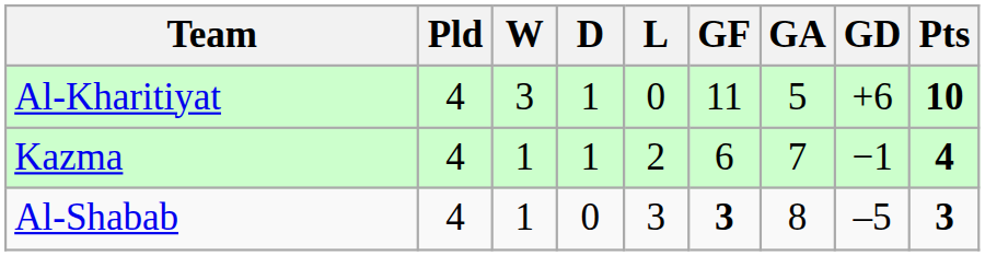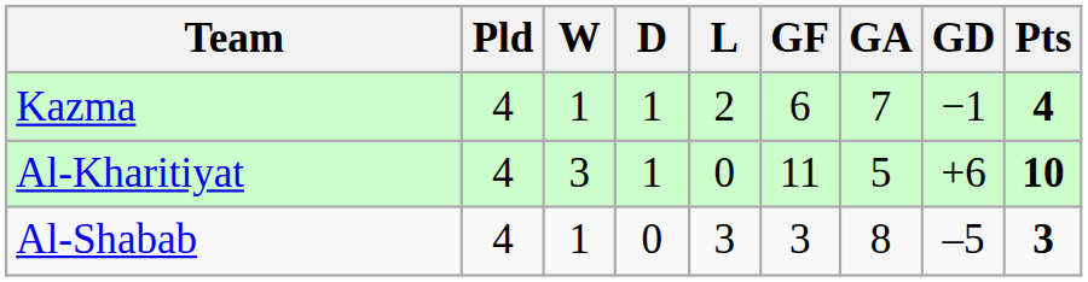 <table class="wikitable" style="text-align:center;">
 <tr>
 <th width=165>Team</th>
 <th width=20>Pld</th>
 <th width=20>W</th>
 <th width=20>D</th>
 <th width=20>L</th>
 <th width=20>GF</th>
 <th width=20>GA</th>
 <th width=20>GD</th>
 <th width=20>Pts</th>
 </tr>
 <tr bgcolor=ccffcc>
+<td style="text-align:left;"> <a href='#'>Kazma</a></td>
+<td>4</td>
+<td>1</td>
+<td>1</td>
+<td>2</td>
+<td>6</td>
+<td>7</td>
+<td>−1</td>
+<td><strong>4</strong></td>
+</tr>
+<tr bgcolor=ccffcc>
 <td style="text-align:left;"> <a href='#'>Al-Kharitiyat</a></td>
 <td>4</td>
 <td>3</td>
 <td>1</td>
 <td>0</td>
 <td>11</td>
 <td>5</td>
 <td>+6</td>
 <td><strong>10</strong></td>
 </tr>
-<tr bgcolor=ccffcc>
-<td style="text-align:left;"> <a href='#'>Kazma</a></td>
-<td>4</td>
-<td>1</td>
-<td>1</td>
-<td>2</td>
-<td>6</td>
-<td>7</td>
-<td>−1</td>
-<td><strong>4</strong></td>
-</tr>
 <tr>
 <td style="text-align:left;"> <a href='#'>Al-Shabab</a></td>
 <td>4</td>
 <td>1</td>
 <td>0</td>
 <td>3</td>
-<td><strong>3</strong></td>
+<td>3</td>
 <td>8</td>
 <td>–5</td>
 <td><strong>3</strong></td>
 </tr>
 </table>
